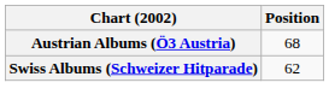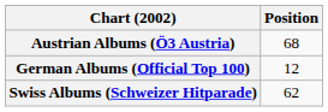 <table class="wikitable sortable plainrowheaders" style="text-align:center;">
 <tr>
 <th scope="col">Chart (2002)</th>
 <th scope="col">Position</th>
 </tr>
 <tr>
 <th scope="row" align="left">Austrian Albums (<a href='#'>Ö3 Austria</a>)</th>
 <td style="text-align:center;">68</td>
 </tr>
 <tr>
+<th scope="row" align="left">German Albums (<a href='#'>Official Top 100</a>)</th>
+<td style="text-align:center;">12</td>
+</tr>
+<tr>
 <th scope="row" align="left">Swiss Albums (<a href='#'>Schweizer Hitparade</a>)</th>
 <td style="text-align:center;">62</td>
 </tr>
 </table>
